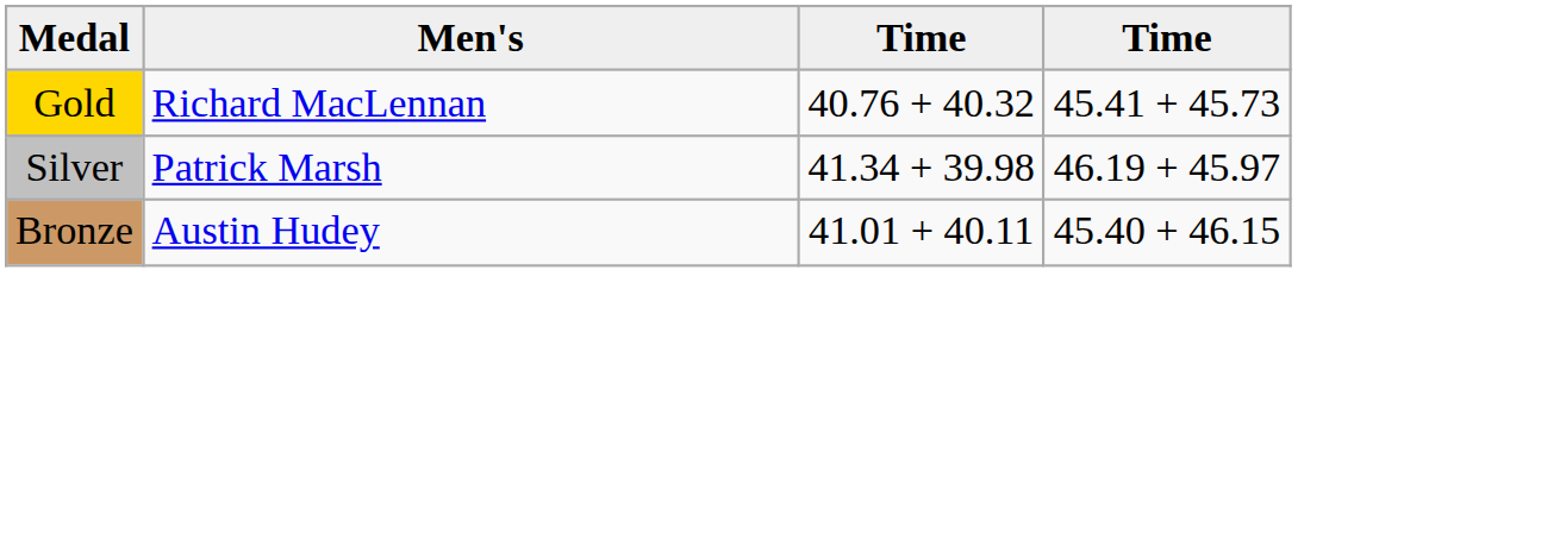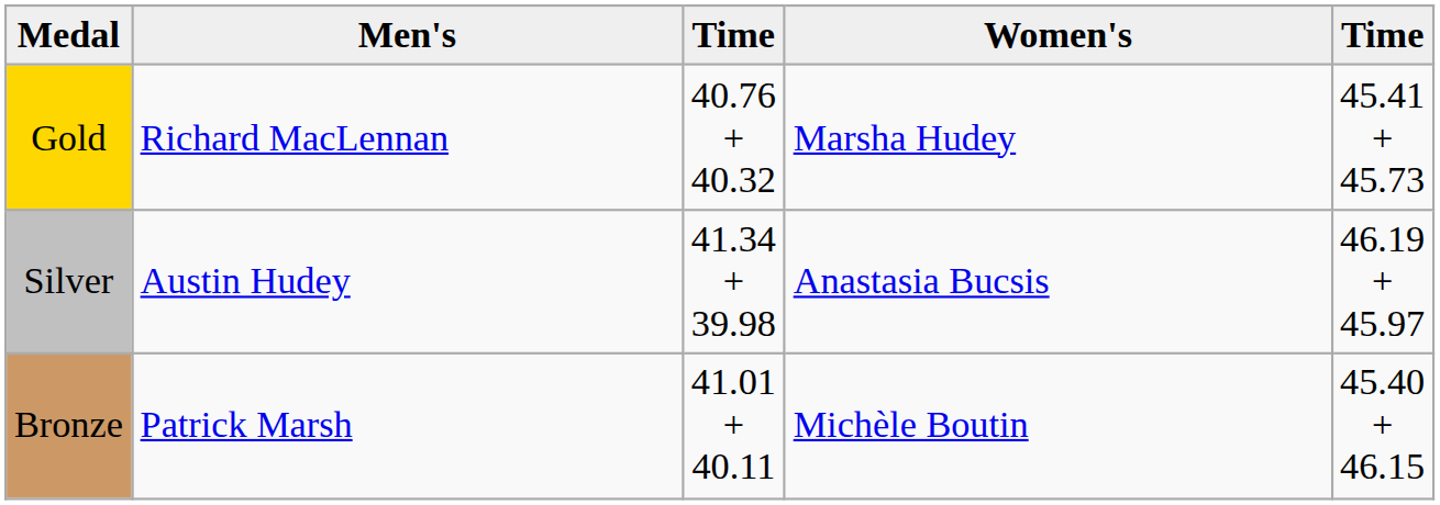 <table class="wikitable" style="text-align:center">
 <tr bgcolor="#efefef">
 <td><strong>Medal</strong></td>
 <td width="250"><strong>Men's</strong></td>
 <td><strong>Time</strong></td>
+<td width="250"><strong>Women's</strong></td>
 <td><strong>Time</strong></td>
 </tr>
 <tr>
 <td bgcolor="gold">Gold</td>
 <td style="text-align:left"> <a href='#'>Richard MacLennan</a></td>
 <td>40.76 + 40.32</td>
+<td style="text-align:left"> <a href='#'>Marsha Hudey</a></td>
 <td>45.41 + 45.73</td>
 </tr>
 <tr>
 <td bgcolor="silver">Silver</td>
-<td style="text-align:left"> <a href='#'>Patrick Marsh</a></td>
+<td style="text-align:left"> <a href='#'>Austin Hudey</a></td>
 <td>41.34 + 39.98</td>
+<td style="text-align:left"> <a href='#'>Anastasia Bucsis</a></td>
 <td>46.19 + 45.97</td>
 </tr>
 <tr>
 <td bgcolor="CC9966">Bronze</td>
-<td style="text-align:left"> <a href='#'>Austin Hudey</a></td>
+<td style="text-align:left"> <a href='#'>Patrick Marsh</a></td>
 <td>41.01 + 40.11</td>
+<td style="text-align:left"> <a href='#'>Michèle Boutin</a></td>
 <td>45.40 + 46.15</td>
 </tr>
 </table>
